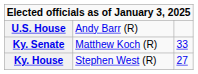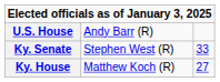 <table class=wikitable>
 <tr>
 <td colspan="3"><strong>Elected officials as of January 3, 2025</strong></td>
 </tr>
 <tr>
 <th scope=row><a href='#'>U.S. House</a></th>
 <td><a href='#'>Andy Barr</a> (R)</td>
 <td></td>
 </tr>
 <tr>
 <th scope=row><a href='#'>Ky. Senate</a></th>
-<td><a href='#'>Matthew Koch</a> (R)</td>
+<td><a href='#'>Stephen West</a> (R)</td>
 <td><a href='#'>33</a></td>
 </tr>
 <tr>
 <th scope=row><a href='#'>Ky. House</a></th>
-<td><a href='#'>Stephen West</a> (R)</td>
+<td><a href='#'>Matthew Koch</a> (R)</td>
 <td><a href='#'>27</a></td>
 </tr>
 </table>
